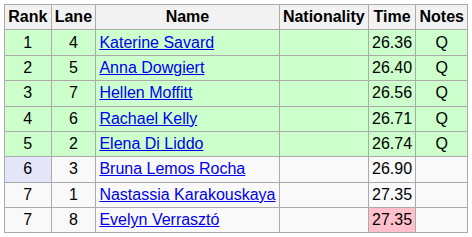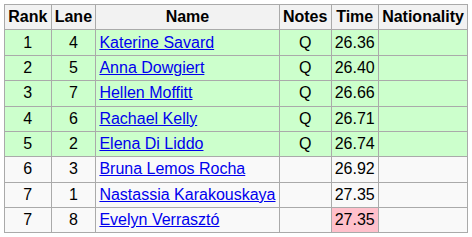 <table class="wikitable sortable" style="text-align:center">
 <tr>
 <th>Rank</th>
 <th>Lane</th>
 <th>Name</th>
+<th>Notes</th>
+<th>Time</th>
 <th>Nationality</th>
-<th>Time</th>
-<th>Notes</th>
 </tr>
 <tr bgcolor=ccffcc>
 <td>1</td>
 <td>4</td>
 <td align=left><a href='#'>Katerine Savard</a></td>
+<td>Q</td>
+<td>26.36</td>
 <td align="left"></td>
-<td>26.36</td>
-<td>Q</td>
 </tr>
 <tr bgcolor=ccffcc>
 <td>2</td>
 <td>5</td>
 <td align=left><a href='#'>Anna Dowgiert</a></td>
+<td>Q</td>
+<td>26.40</td>
 <td align="left"></td>
-<td>26.40</td>
-<td>Q</td>
 </tr>
 <tr bgcolor=ccffcc>
 <td>3</td>
 <td>7</td>
 <td align=left><a href='#'>Hellen Moffitt</a></td>
+<td>Q</td>
+<td>26.66</td>
 <td align="left"></td>
-<td>26.56</td>
-<td>Q</td>
 </tr>
 <tr bgcolor=ccffcc>
 <td>4</td>
 <td>6</td>
 <td align=left><a href='#'>Rachael Kelly</a></td>
+<td>Q</td>
+<td>26.71</td>
 <td align="left"></td>
-<td>26.71</td>
-<td>Q</td>
 </tr>
 <tr bgcolor=ccffcc>
 <td>5</td>
 <td>2</td>
 <td align=left><a href='#'>Elena Di Liddo</a></td>
+<td>Q</td>
+<td>26.74</td>
 <td align="left"></td>
-<td>26.74</td>
-<td>Q</td>
 </tr>
 <tr>
-<td style="background: lavender;">6</td>
+<td>6</td>
 <td>3</td>
 <td align=left><a href='#'>Bruna Lemos Rocha</a></td>
+<td></td>
+<td>26.92</td>
 <td align="left"></td>
-<td>26.90</td>
-<td></td>
 </tr>
 <tr>
 <td>7</td>
 <td>1</td>
 <td align=left><a href='#'>Nastassia Karakouskaya</a></td>
+<td></td>
+<td>27.35</td>
 <td align="left"></td>
-<td>27.35</td>
-<td></td>
 </tr>
 <tr>
 <td>7</td>
 <td>8</td>
 <td align=left><a href='#'>Evelyn Verrasztó</a></td>
+<td></td>
+<td style="background: pink;">27.35</td>
 <td align="left"></td>
-<td style="background: pink;">27.35</td>
-<td></td>
 </tr>
 </table>
